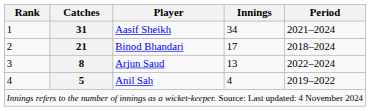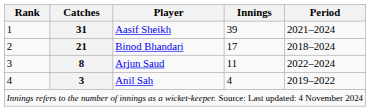 <table class="wikitable sortable">
 <tr>
 <th>Rank</th>
 <th>Catches</th>
 <th>Player</th>
 <th>Innings</th>
 <th>Period</th>
 </tr>
 <tr>
 <td>1</td>
 <th>31</th>
 <td><a href='#'>Aasif Sheikh</a></td>
-<td>34</td>
+<td>39</td>
 <td>2021–2024</td>
 </tr>
 <tr>
 <td>2</td>
 <th>21</th>
 <td><a href='#'>Binod Bhandari</a></td>
 <td>17</td>
 <td>2018–2024</td>
 </tr>
 <tr>
 <td>3</td>
 <th>8</th>
 <td><a href='#'>Arjun Saud</a></td>
-<td>13</td>
+<td>11</td>
 <td>2022–2024</td>
 </tr>
 <tr>
 <td>4</td>
-<th>5</th>
+<th>3</th>
 <td><a href='#'>Anil Sah</a></td>
 <td>4</td>
 <td>2019–2022</td>
 </tr>
 <tr>
 <td colspan="5"><small><em>Innings refers to the number of innings as a wicket-keeper.</em></small> <small>Source: Last updated: 4 November 2024</small></td>
 </tr>
 </table>
